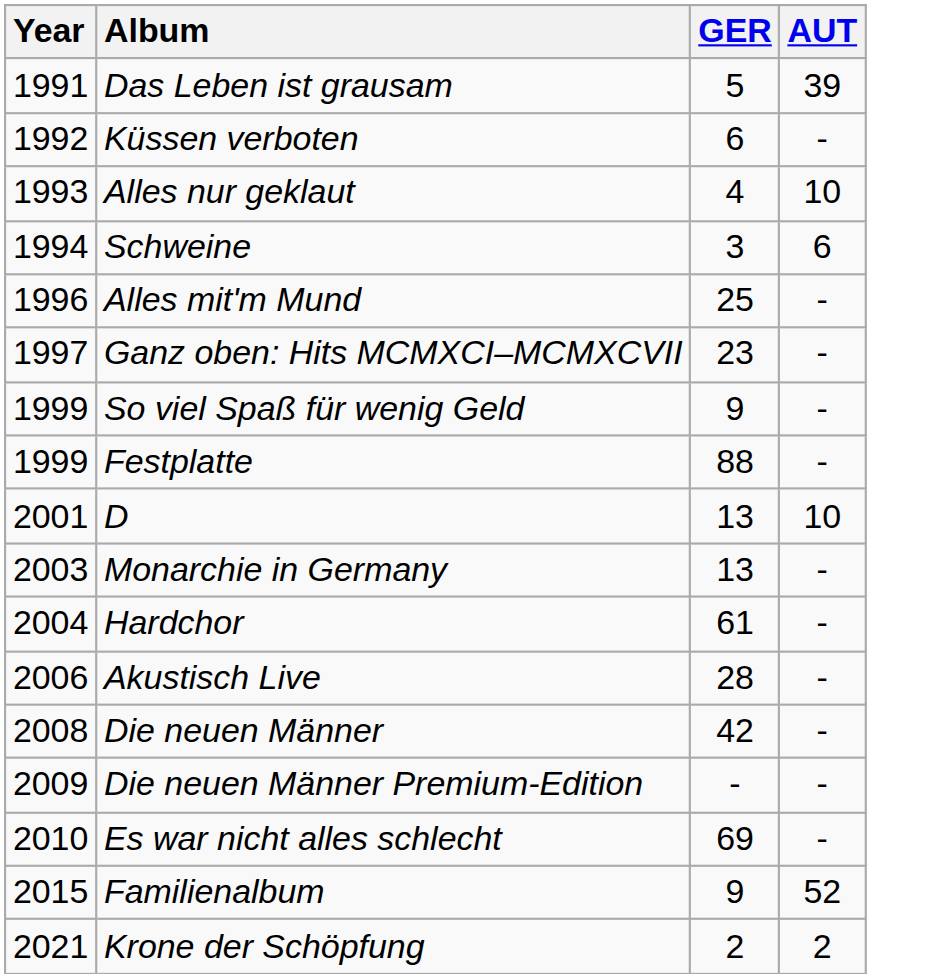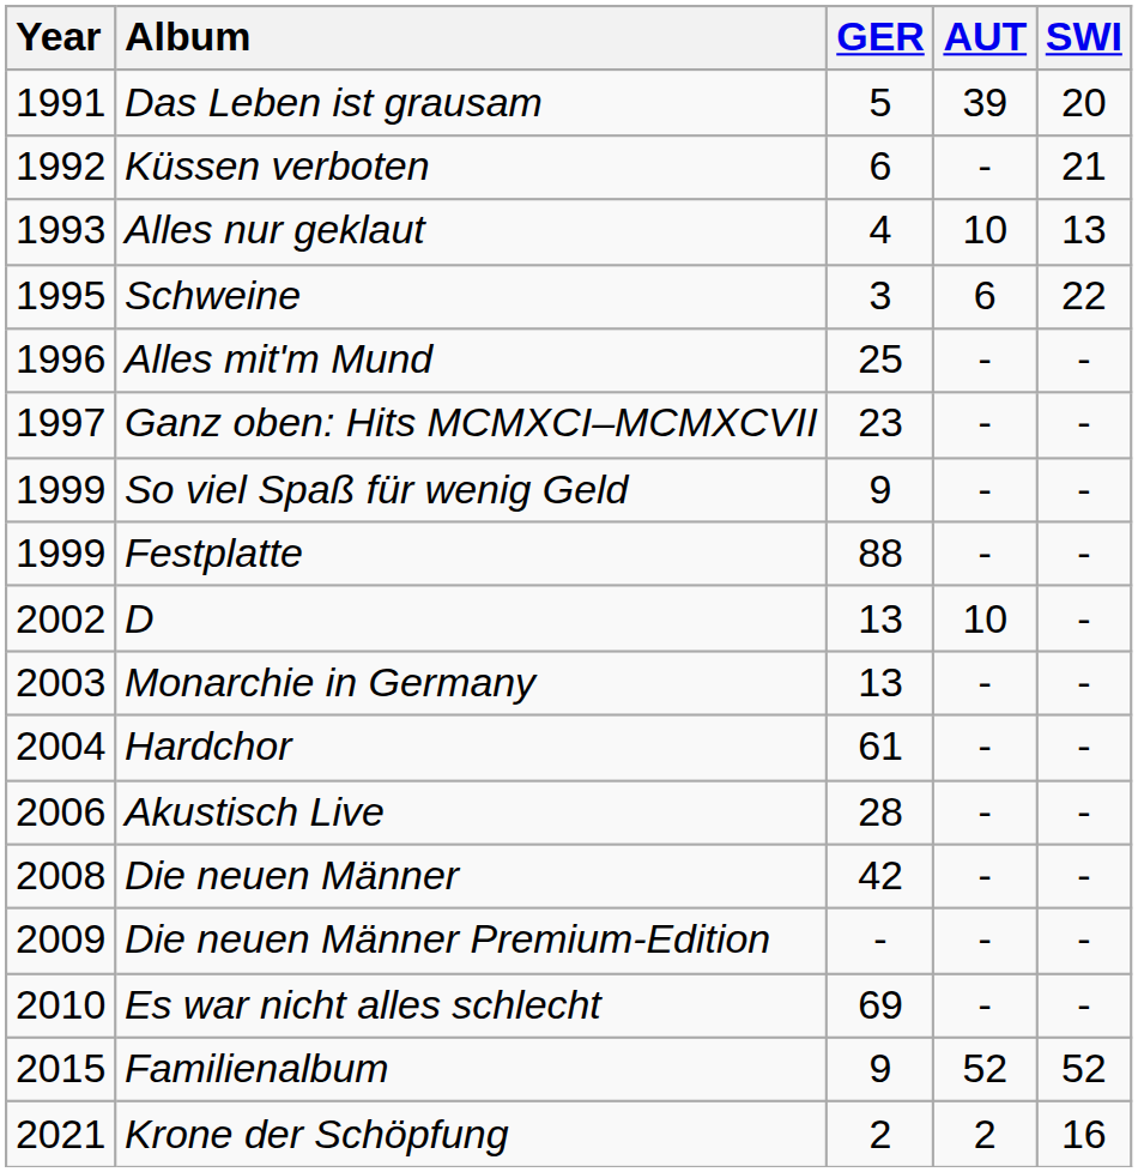 <table class="wikitable">
 <tr>
 <th style="text-align:left; vertical-align:top;">Year</th>
 <th style="text-align:left; vertical-align:top;">Album</th>
 <th style="vertical-align:top; text-align:center; width:30px;"><a href='#'>GER</a></th>
 <th style="vertical-align:top; text-align:center; width:30px;"><a href='#'>AUT</a></th>
+<th style="vertical-align:top; text-align:center; width:30px;"><a href='#'>SWI</a></th>
 </tr>
 <tr style="vertical-align:top;">
 <td style="text-align:left;">1991</td>
 <td style="text-align:left;"><em>Das Leben ist grausam</em></td>
 <td style="text-align:center;">5</td>
 <td style="text-align:center;">39</td>
+<td style="text-align:center;">20</td>
 </tr>
 <tr style="vertical-align:top;">
 <td style="text-align:left;">1992</td>
 <td style="text-align:left;"><em>Küssen verboten</em></td>
 <td style="text-align:center;">6</td>
 <td style="text-align:center;">-</td>
+<td style="text-align:center;">21</td>
 </tr>
 <tr style="vertical-align:top;">
 <td style="text-align:left;">1993</td>
 <td style="text-align:left;"><em>Alles nur geklaut</em></td>
 <td style="text-align:center;">4</td>
 <td style="text-align:center;">10</td>
+<td style="text-align:center;">13</td>
 </tr>
 <tr style="vertical-align:top;">
-<td style="text-align:left;">1994</td>
+<td style="text-align:left;">1995</td>
 <td style="text-align:left;"><em>Schweine</em></td>
 <td style="text-align:center;">3</td>
 <td style="text-align:center;">6</td>
+<td style="text-align:center;">22</td>
 </tr>
 <tr style="vertical-align:top;">
 <td style="text-align:left;">1996</td>
 <td style="text-align:left;"><em>Alles mit'm Mund</em></td>
 <td style="text-align:center;">25</td>
+<td style="text-align:center;">-</td>
 <td style="text-align:center;">-</td>
 </tr>
 <tr style="vertical-align:top;">
 <td style="text-align:left;">1997</td>
 <td style="text-align:left;"><em>Ganz oben: Hits MCMXCI–MCMXCVII</em></td>
 <td style="text-align:center;">23</td>
 <td style="text-align:center;">-</td>
+<td style="text-align:center;">-</td>
 </tr>
 <tr style="vertical-align:top;">
 <td style="text-align:left;">1999</td>
 <td style="text-align:left;"><em>So viel Spaß für wenig Geld</em></td>
 <td style="text-align:center;">9</td>
+<td style="text-align:center;">-</td>
 <td style="text-align:center;">-</td>
 </tr>
 <tr style="vertical-align:top;">
 <td style="text-align:left;">1999</td>
 <td style="text-align:left;"><em>Festplatte</em></td>
 <td style="text-align:center;">88</td>
 <td style="text-align:center;">-</td>
+<td style="text-align:center;">-</td>
 </tr>
 <tr style="vertical-align:top;">
-<td style="text-align:left;">2001</td>
+<td style="text-align:left;">2002</td>
 <td style="text-align:left;"><em>D</em></td>
 <td style="text-align:center;">13</td>
 <td style="text-align:center;">10</td>
+<td style="text-align:center;">-</td>
 </tr>
 <tr style="vertical-align:top;">
 <td style="text-align:left;">2003</td>
 <td style="text-align:left;"><em>Monarchie in Germany</em></td>
 <td style="text-align:center;">13</td>
+<td style="text-align:center;">-</td>
 <td style="text-align:center;">-</td>
 </tr>
 <tr style="vertical-align:top;">
 <td style="text-align:left;">2004</td>
 <td style="text-align:left;"><em>Hardchor</em></td>
 <td style="text-align:center;">61</td>
 <td style="text-align:center;">-</td>
+<td style="text-align:center;">-</td>
 </tr>
 <tr style="vertical-align:top;">
 <td style="text-align:left;">2006</td>
 <td style="text-align:left;"><em>Akustisch Live</em></td>
 <td style="text-align:center;">28</td>
+<td style="text-align:center;">-</td>
 <td style="text-align:center;">-</td>
 </tr>
 <tr style="vertical-align:top;">
 <td style="text-align:left;">2008</td>
 <td style="text-align:left;"><em>Die neuen Männer</em></td>
 <td style="text-align:center;">42</td>
 <td style="text-align:center;">-</td>
+<td style="text-align:center;">-</td>
 </tr>
 <tr style="vertical-align:top;">
 <td style="text-align:left;">2009</td>
 <td style="text-align:left;"><em>Die neuen Männer Premium-Edition</em></td>
+<td style="text-align:center;">-</td>
 <td style="text-align:center;">-</td>
 <td style="text-align:center;">-</td>
 </tr>
 <tr style="vertical-align:top;">
 <td style="text-align:left;">2010</td>
 <td style="text-align:left;"><em>Es war nicht alles schlecht</em></td>
 <td style="text-align:center;">69</td>
 <td style="text-align:center;">-</td>
+<td style="text-align:center;">-</td>
 </tr>
 <tr style="vertical-align:top;">
 <td style="text-align:left;">2015</td>
 <td style="text-align:left;"><em>Familienalbum</em></td>
 <td style="text-align:center;">9</td>
+<td style="text-align:center;">52</td>
 <td style="text-align:center;">52</td>
 </tr>
 <tr style="vertical-align:top;">
 <td style="text-align:left;">2021</td>
 <td style="text-align:left;"><em>Krone der Schöpfung</em></td>
 <td style="text-align:center;">2</td>
 <td style="text-align:center;">2</td>
+<td style="text-align:center;">16</td>
 </tr>
 </table>
